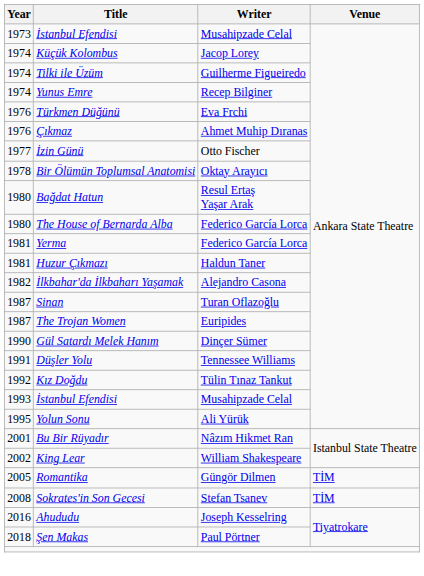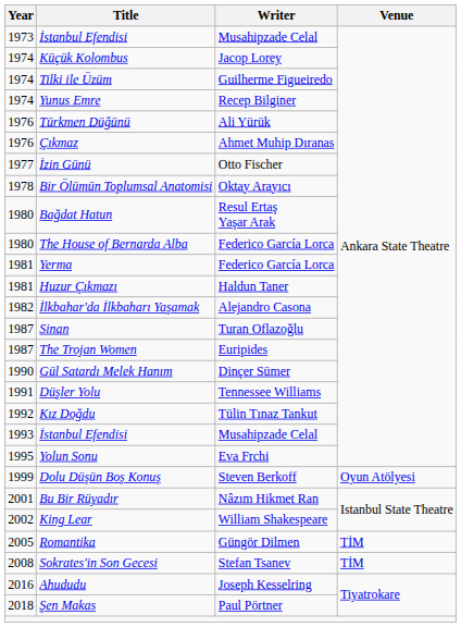 <table class="wikitable sortable" style="font-size: 95%;">
 <tr>
 <th>Year</th>
 <th>Title</th>
 <th>Writer</th>
 <th>Venue</th>
 </tr>
 <tr>
 <td>1973</td>
 <td><em><a href='#'>İstanbul Efendisi</a></em></td>
 <td><a href='#'>Musahipzade Celal</a></td>
 <td rowspan="20">Ankara State Theatre</td>
 </tr>
 <tr>
 <td>1974</td>
 <td><em><a href='#'>Küçük Kolombus</a></em></td>
 <td><a href='#'>Jacop Lorey</a></td>
 </tr>
 <tr>
 <td>1974</td>
 <td><em><a href='#'>Tilki ile Üzüm</a></em></td>
 <td><a href='#'>Guilherme Figueiredo</a></td>
 </tr>
 <tr>
 <td>1974</td>
 <td><em><a href='#'>Yunus Emre</a></em></td>
 <td><a href='#'>Recep Bilginer</a></td>
 </tr>
 <tr>
 <td>1976</td>
 <td><em><a href='#'>Türkmen Düğünü</a></em></td>
-<td><a href='#'>Eva Frchi</a></td>
+<td><a href='#'>Ali Yürük</a></td>
 </tr>
 <tr>
 <td>1976</td>
 <td><em><a href='#'>Çıkmaz</a></em></td>
 <td><a href='#'>Ahmet Muhip Dıranas</a></td>
 </tr>
 <tr>
 <td>1977</td>
 <td><em><a href='#'>İzin Günü</a></em></td>
 <td>Otto Fischer</td>
 </tr>
 <tr>
 <td>1978</td>
 <td><em><a href='#'>Bir Ölümün Toplumsal Anatomisi</a></em></td>
 <td><a href='#'>Oktay Arayıcı</a></td>
 </tr>
 <tr>
 <td>1980</td>
 <td><em><a href='#'>Bağdat Hatun</a></em></td>
 <td><a href='#'>Resul Ertaş</a><br><a href='#'>Yaşar Arak</a></td>
 </tr>
 <tr>
 <td>1980</td>
 <td><em><a href='#'>The House of Bernarda Alba</a></em></td>
 <td><a href='#'>Federico García Lorca</a></td>
 </tr>
 <tr>
 <td>1981</td>
 <td><em><a href='#'>Yerma</a></em></td>
 <td><a href='#'>Federico García Lorca</a></td>
 </tr>
 <tr>
 <td>1981</td>
 <td><em><a href='#'>Huzur Çıkmazı</a></em></td>
 <td><a href='#'>Haldun Taner</a></td>
 </tr>
 <tr>
 <td>1982</td>
 <td><em><a href='#'>İlkbahar'da İlkbaharı Yaşamak</a></em></td>
 <td><a href='#'>Alejandro Casona</a></td>
 </tr>
 <tr>
 <td>1987</td>
 <td><em><a href='#'>Sinan</a></em></td>
 <td><a href='#'>Turan Oflazoğlu</a></td>
 </tr>
 <tr>
 <td>1987</td>
 <td><em><a href='#'>The Trojan Women</a></em></td>
 <td><a href='#'>Euripides</a></td>
 </tr>
 <tr>
 <td>1990</td>
 <td><em><a href='#'>Gül Satardı Melek Hanım</a></em></td>
 <td><a href='#'>Dinçer Sümer</a></td>
 </tr>
 <tr>
 <td>1991</td>
 <td><em><a href='#'>Düşler Yolu</a></em></td>
 <td><a href='#'>Tennessee Williams</a></td>
 </tr>
 <tr>
 <td>1992</td>
 <td><em><a href='#'>Kız Doğdu</a></em></td>
 <td><a href='#'>Tülin Tınaz Tankut</a></td>
 </tr>
 <tr>
 <td>1993</td>
 <td><em><a href='#'>İstanbul Efendisi</a></em></td>
 <td><a href='#'>Musahipzade Celal</a></td>
 </tr>
 <tr>
 <td>1995</td>
 <td><em><a href='#'>Yolun Sonu</a></em></td>
-<td><a href='#'>Ali Yürük</a></td>
+<td><a href='#'>Eva Frchi</a></td>
+</tr>
+<tr>
+<td>1999</td>
+<td><em><a href='#'>Dolu Düşün Boş Konuş</a></em></td>
+<td><a href='#'>Steven Berkoff</a></td>
+<td><a href='#'>Oyun Atölyesi</a></td>
 </tr>
 <tr>
 <td>2001</td>
 <td><em><a href='#'>Bu Bir Rüyadır</a></em></td>
 <td><a href='#'>Nâzım Hikmet Ran</a></td>
 <td rowspan="2">Istanbul State Theatre</td>
 </tr>
 <tr>
 <td>2002</td>
 <td><em><a href='#'>King Lear</a></em></td>
 <td><a href='#'>William Shakespeare</a></td>
 </tr>
 <tr>
 <td>2005</td>
 <td><em><a href='#'>Romantika</a></em></td>
 <td><a href='#'>Güngör Dilmen</a></td>
 <td><a href='#'>TİM</a></td>
 </tr>
 <tr>
 <td>2008</td>
 <td><em><a href='#'>Sokrates'in Son Gecesi</a></em></td>
 <td><a href='#'>Stefan Tsanev</a></td>
 <td><a href='#'>TİM</a></td>
 </tr>
 <tr>
 <td>2016</td>
 <td><em><a href='#'>Ahududu</a></em></td>
 <td><a href='#'>Joseph Kesselring</a></td>
 <td rowspan="2"><a href='#'>Tiyatrokare</a></td>
 </tr>
 <tr>
 <td>2018</td>
 <td><em><a href='#'>Şen Makas</a></em></td>
 <td><a href='#'>Paul Pörtner</a></td>
 </tr>
 <tr>
 <td colspan="4"></td>
 </tr>
 </table>
